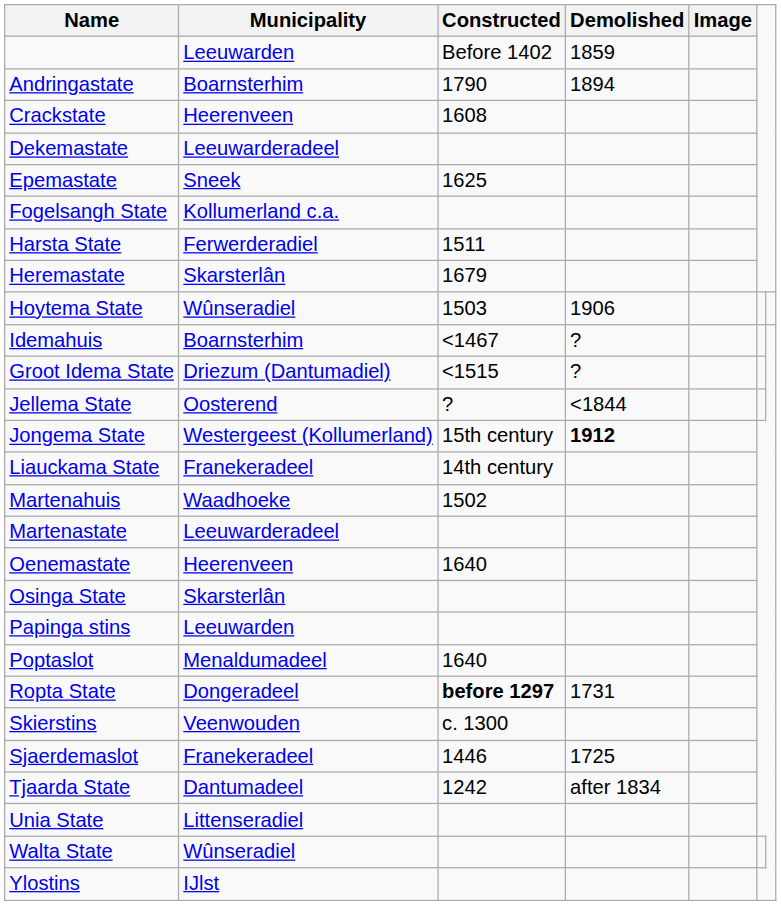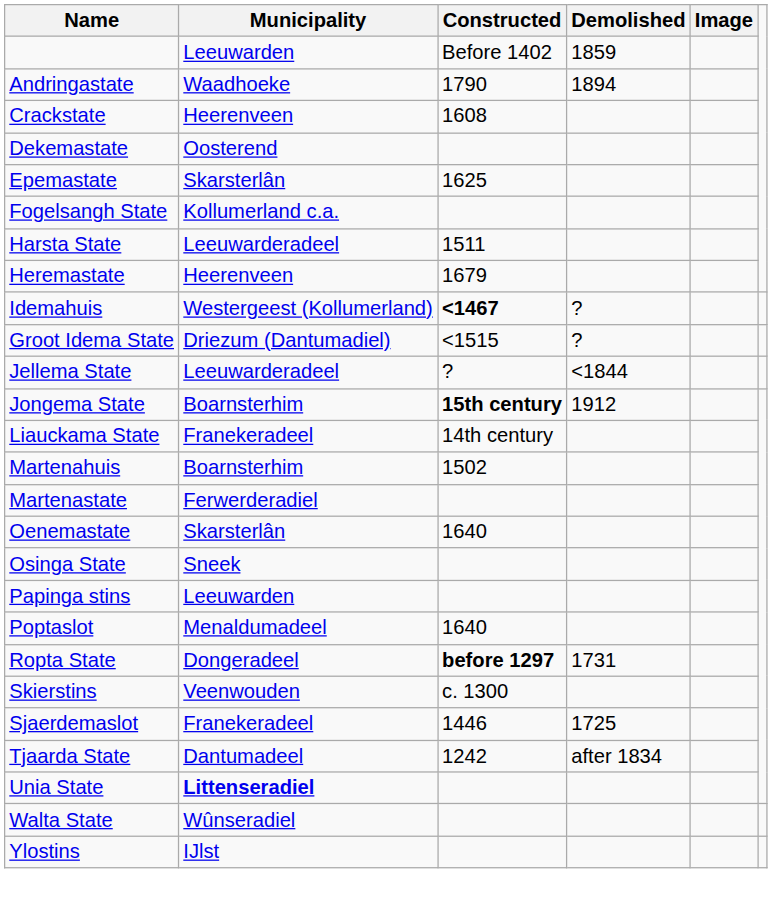 <table class="wikitable sortable">
 <tr>
 <th>Name</th>
 <th>Municipality</th>
 <th>Constructed</th>
 <th>Demolished</th>
 <th class="unsortable">Image</th>
 </tr>
 <tr>
 <td></td>
 <td><a href='#'>Leeuwarden</a></td>
 <td>Before 1402</td>
 <td>1859</td>
 <td></td>
 </tr>
 <tr>
 <td><a href='#'>Andringastate</a></td>
-<td><a href='#'>Boarnsterhim</a></td>
+<td><a href='#'>Waadhoeke</a></td>
 <td>1790</td>
 <td>1894</td>
 <td></td>
 </tr>
 <tr>
 <td><a href='#'>Crackstate</a></td>
 <td><a href='#'>Heerenveen</a></td>
 <td>1608</td>
 <td></td>
 <td></td>
 </tr>
 <tr>
 <td><a href='#'>Dekemastate</a></td>
-<td><a href='#'>Leeuwarderadeel</a></td>
+<td><a href='#'>Oosterend</a></td>
 <td></td>
 <td></td>
 <td></td>
 </tr>
 <tr>
 <td><a href='#'>Epemastate</a></td>
-<td><a href='#'>Sneek</a></td>
+<td><a href='#'>Skarsterlân</a></td>
 <td>1625</td>
 <td></td>
 <td></td>
 </tr>
 <tr>
 <td><a href='#'>Fogelsangh State</a></td>
 <td><a href='#'>Kollumerland c.a.</a></td>
 <td></td>
 <td></td>
 <td></td>
 </tr>
 <tr>
 <td><a href='#'>Harsta State</a></td>
-<td><a href='#'>Ferwerderadiel</a></td>
+<td><a href='#'>Leeuwarderadeel</a></td>
 <td>1511</td>
 <td></td>
 <td></td>
 </tr>
 <tr>
 <td><a href='#'>Heremastate</a></td>
-<td><a href='#'>Skarsterlân</a></td>
+<td><a href='#'>Heerenveen</a></td>
 <td>1679</td>
 <td></td>
 <td></td>
 </tr>
 <tr>
-<td><a href='#'>Hoytema State</a></td>
-<td><a href='#'>Wûnseradiel</a></td>
-<td>1503</td>
-<td>1906</td>
-<td></td>
-<td></td>
-<td></td>
-</tr>
-<tr>
 <td><a href='#'>Idemahuis</a></td>
-<td><a href='#'>Boarnsterhim</a></td>
-<td><1467</td>
+<td><a href='#'>Westergeest (Kollumerland)</a></td>
+<td><strong><1467</strong></td>
 <td>?</td>
 <td></td>
 <td></td>
 </tr>
 <tr>
 <td><a href='#'>Groot Idema State</a></td>
 <td><a href='#'>Driezum (Dantumadiel)</a></td>
 <td><1515</td>
 <td>?</td>
 <td></td>
 <td></td>
 </tr>
 <tr>
 <td><a href='#'>Jellema State</a></td>
-<td><a href='#'>Oosterend</a></td>
+<td><a href='#'>Leeuwarderadeel</a></td>
 <td>?</td>
 <td><1844</td>
 <td></td>
 <td></td>
 </tr>
 <tr>
 <td><a href='#'>Jongema State</a></td>
-<td><a href='#'>Westergeest (Kollumerland)</a></td>
-<td>15th century</td>
-<td><strong>1912</strong></td>
+<td><a href='#'>Boarnsterhim</a></td>
+<td><strong>15th century</strong></td>
+<td>1912</td>
 <td></td>
 </tr>
 <tr>
 <td><a href='#'>Liauckama State</a></td>
 <td><a href='#'>Franekeradeel</a></td>
 <td>14th century</td>
 <td></td>
 <td></td>
 </tr>
 <tr>
 <td><a href='#'>Martenahuis</a></td>
-<td><a href='#'>Waadhoeke</a></td>
+<td><a href='#'>Boarnsterhim</a></td>
 <td>1502</td>
 <td></td>
 <td></td>
 </tr>
 <tr>
 <td><a href='#'>Martenastate</a></td>
-<td><a href='#'>Leeuwarderadeel</a></td>
+<td><a href='#'>Ferwerderadiel</a></td>
 <td></td>
 <td></td>
 <td></td>
 </tr>
 <tr>
 <td><a href='#'>Oenemastate</a></td>
-<td><a href='#'>Heerenveen</a></td>
+<td><a href='#'>Skarsterlân</a></td>
 <td>1640</td>
 <td></td>
 <td></td>
 </tr>
 <tr>
 <td><a href='#'>Osinga State</a></td>
-<td><a href='#'>Skarsterlân</a></td>
+<td><a href='#'>Sneek</a></td>
 <td></td>
 <td></td>
 <td></td>
 </tr>
 <tr>
 <td><a href='#'>Papinga stins</a></td>
 <td><a href='#'>Leeuwarden</a></td>
 <td></td>
 <td></td>
 <td></td>
 </tr>
 <tr>
 <td><a href='#'>Poptaslot</a></td>
 <td><a href='#'>Menaldumadeel</a></td>
 <td>1640</td>
 <td></td>
 <td></td>
 </tr>
 <tr>
 <td><a href='#'>Ropta State</a></td>
 <td><a href='#'>Dongeradeel</a></td>
 <td><strong>before 1297</strong></td>
 <td>1731</td>
 <td></td>
 </tr>
 <tr>
 <td><a href='#'>Skierstins</a></td>
 <td><a href='#'>Veenwouden</a></td>
 <td>c. 1300</td>
 <td></td>
 <td></td>
 </tr>
 <tr>
 <td><a href='#'>Sjaerdemaslot</a></td>
 <td><a href='#'>Franekeradeel</a></td>
 <td>1446</td>
 <td>1725</td>
 <td></td>
 </tr>
 <tr>
 <td><a href='#'>Tjaarda State</a></td>
 <td><a href='#'>Dantumadeel</a></td>
 <td>1242</td>
 <td>after 1834</td>
 <td></td>
 </tr>
 <tr>
 <td><a href='#'>Unia State</a></td>
-<td><a href='#'>Littenseradiel</a></td>
+<td><strong><a href='#'>Littenseradiel</a></strong></td>
 <td></td>
 <td></td>
 <td></td>
 </tr>
 <tr>
 <td><a href='#'>Walta State</a></td>
 <td><a href='#'>Wûnseradiel</a></td>
 <td></td>
 <td></td>
 <td></td>
 <td></td>
 </tr>
 <tr>
 <td><a href='#'>Ylostins</a></td>
 <td><a href='#'>IJlst</a></td>
 <td></td>
 <td></td>
 <td></td>
 </tr>
 </table>
